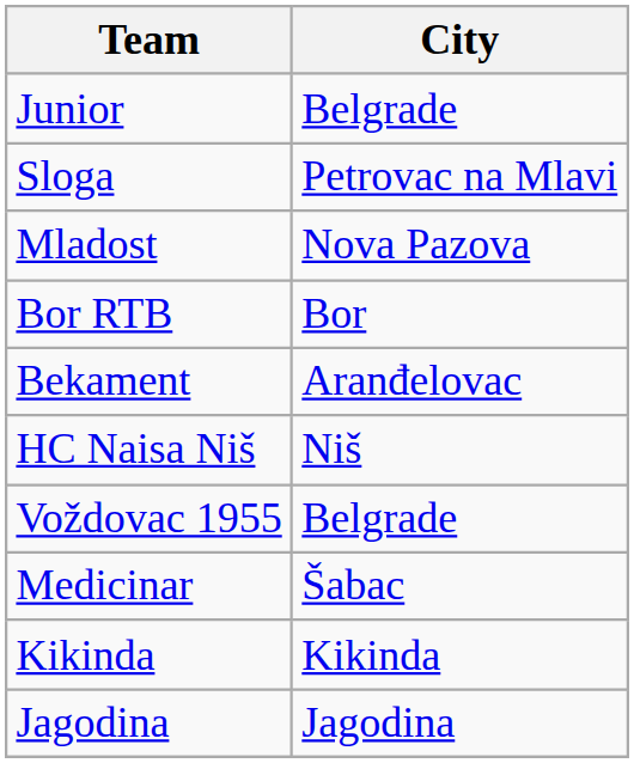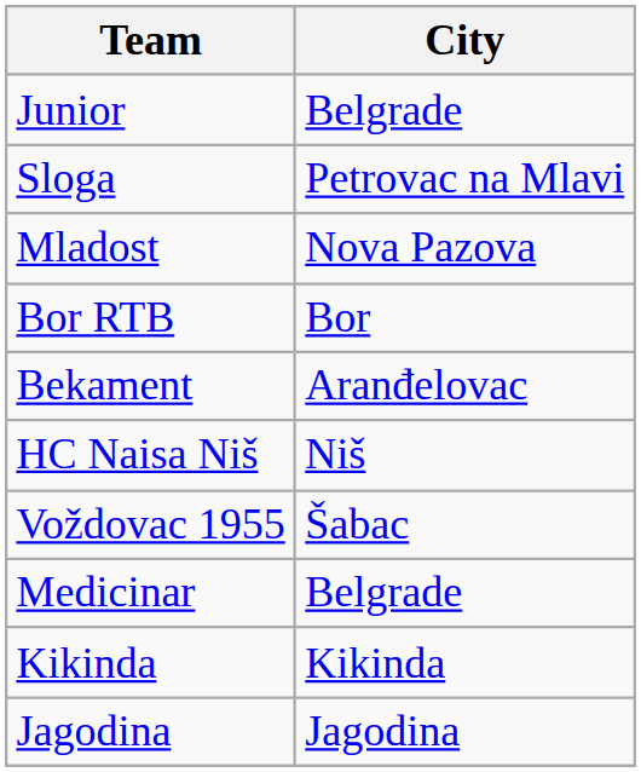 <table class="wikitable sortable">
 <tr>
 <th>Team</th>
 <th>City</th>
 </tr>
 <tr>
 <td><a href='#'>Junior</a></td>
 <td><a href='#'>Belgrade</a></td>
 </tr>
 <tr>
 <td><a href='#'>Sloga</a></td>
 <td><a href='#'>Petrovac na Mlavi</a></td>
 </tr>
 <tr>
 <td><a href='#'>Mladost</a></td>
 <td><a href='#'>Nova Pazova</a></td>
 </tr>
 <tr>
 <td><a href='#'>Bor RTB</a></td>
 <td><a href='#'>Bor</a></td>
 </tr>
 <tr>
 <td><a href='#'>Bekament</a></td>
 <td><a href='#'>Aranđelovac</a></td>
 </tr>
 <tr>
 <td><a href='#'>HC Naisa Niš</a></td>
 <td><a href='#'>Niš</a></td>
 </tr>
 <tr>
 <td><a href='#'>Voždovac 1955</a></td>
-<td><a href='#'>Belgrade</a></td>
+<td><a href='#'>Šabac</a></td>
 </tr>
 <tr>
 <td><a href='#'>Medicinar</a></td>
-<td><a href='#'>Šabac</a></td>
+<td><a href='#'>Belgrade</a></td>
 </tr>
 <tr>
 <td><a href='#'>Kikinda</a></td>
 <td><a href='#'>Kikinda</a></td>
 </tr>
 <tr>
 <td><a href='#'>Jagodina</a></td>
 <td><a href='#'>Jagodina</a></td>
 </tr>
 <tr>
 </tr>
 </table>
